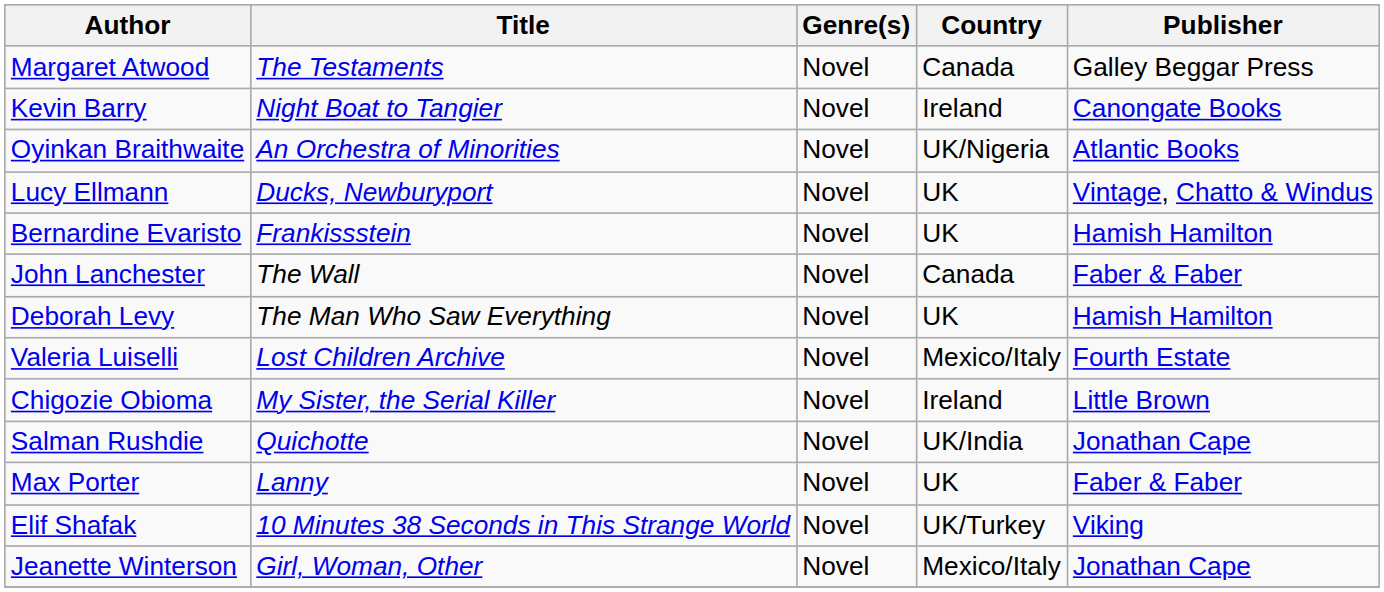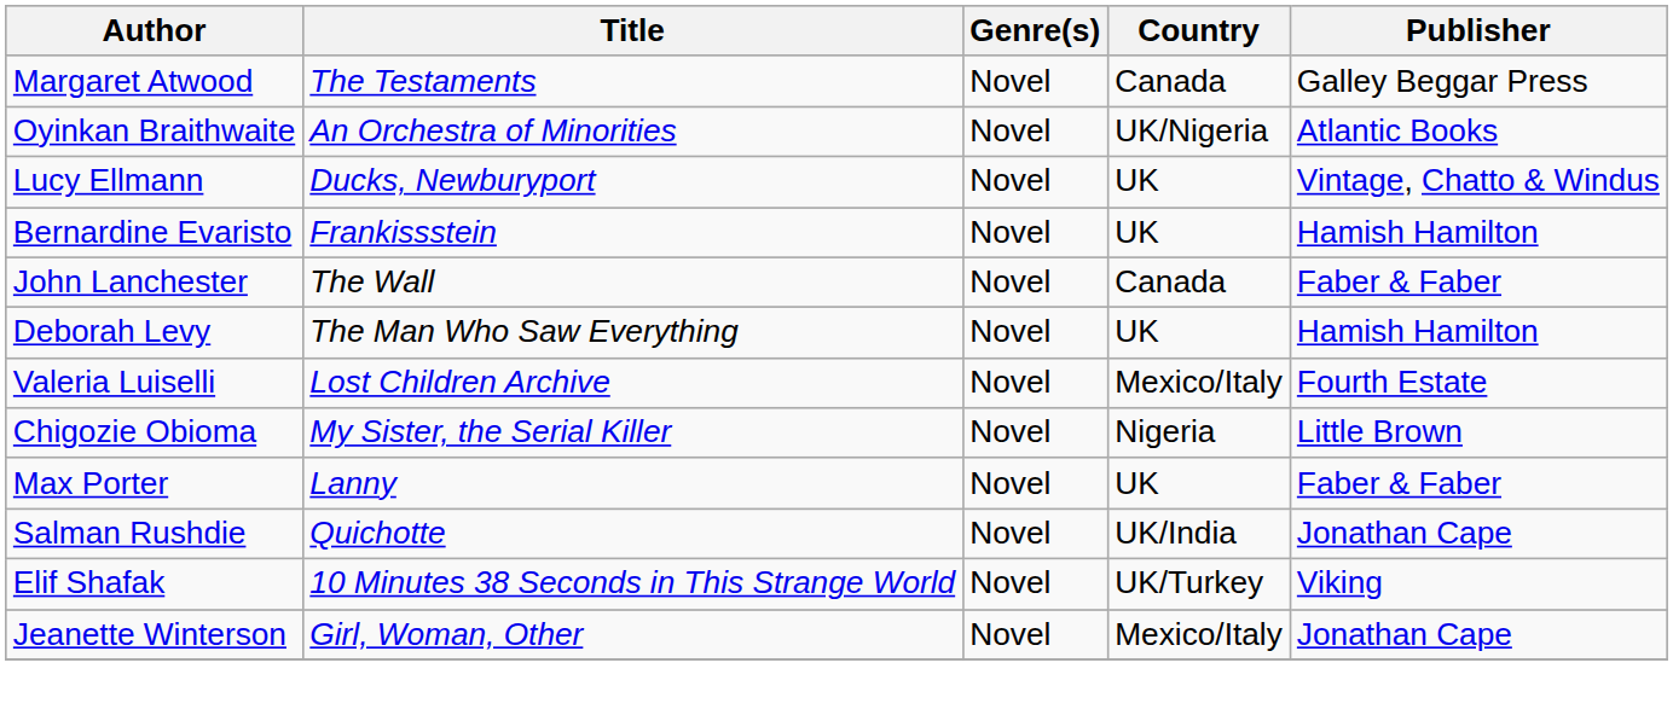 <table class="wikitable">
 <tr>
 <th>Author</th>
 <th>Title</th>
 <th>Genre(s)</th>
 <th>Country</th>
 <th>Publisher</th>
 </tr>
 <tr>
 <td><a href='#'>Margaret Atwood</a></td>
 <td><em><a href='#'>The Testaments</a></em></td>
 <td>Novel</td>
 <td>Canada</td>
 <td>Galley Beggar Press</td>
-</tr>
-<tr>
-<td><a href='#'>Kevin Barry</a></td>
-<td><em><a href='#'>Night Boat to Tangier</a></em></td>
-<td>Novel</td>
-<td>Ireland</td>
-<td><a href='#'>Canongate Books</a></td>
 </tr>
 <tr>
 <td><a href='#'>Oyinkan Braithwaite</a></td>
 <td><em><a href='#'>An Orchestra of Minorities</a></em></td>
 <td>Novel</td>
 <td>UK/Nigeria</td>
 <td><a href='#'>Atlantic Books</a></td>
 </tr>
 <tr>
 <td><a href='#'>Lucy Ellmann</a></td>
 <td><em><a href='#'>Ducks, Newburyport</a></em></td>
 <td>Novel</td>
 <td>UK</td>
 <td><a href='#'>Vintage</a>, <a href='#'>Chatto & Windus</a></td>
 </tr>
 <tr>
 <td><a href='#'>Bernardine Evaristo</a></td>
 <td><em><a href='#'>Frankissstein</a></em></td>
 <td>Novel</td>
 <td>UK</td>
 <td><a href='#'>Hamish Hamilton</a></td>
 </tr>
 <tr>
 <td><a href='#'>John Lanchester</a></td>
 <td><em>The Wall</em></td>
 <td>Novel</td>
 <td>Canada</td>
 <td><a href='#'>Faber & Faber</a></td>
 </tr>
 <tr>
 <td><a href='#'>Deborah Levy</a></td>
 <td><em>The Man Who Saw Everything</em></td>
 <td>Novel</td>
 <td>UK</td>
 <td><a href='#'>Hamish Hamilton</a></td>
 </tr>
 <tr>
 <td><a href='#'>Valeria Luiselli</a></td>
 <td><em><a href='#'>Lost Children Archive</a></em></td>
 <td>Novel</td>
 <td>Mexico/Italy</td>
 <td><a href='#'>Fourth Estate</a></td>
 </tr>
 <tr>
 <td><a href='#'>Chigozie Obioma</a></td>
 <td><em><a href='#'>My Sister, the Serial Killer</a></em></td>
 <td>Novel</td>
-<td>Ireland</td>
+<td>Nigeria</td>
 <td><a href='#'>Little Brown</a></td>
+</tr>
+<tr>
+<td><a href='#'>Max Porter</a></td>
+<td><a href='#'><em>Lanny</em></a></td>
+<td>Novel</td>
+<td>UK</td>
+<td><a href='#'>Faber & Faber</a></td>
 </tr>
 <tr>
 <td><a href='#'>Salman Rushdie</a></td>
 <td><em><a href='#'>Quichotte</a></em></td>
 <td>Novel</td>
 <td>UK/India</td>
 <td><a href='#'>Jonathan Cape</a></td>
-</tr>
-<tr>
-<td><a href='#'>Max Porter</a></td>
-<td><a href='#'><em>Lanny</em></a></td>
-<td>Novel</td>
-<td>UK</td>
-<td><a href='#'>Faber & Faber</a></td>
 </tr>
 <tr>
 <td><a href='#'>Elif Shafak</a></td>
 <td><em><a href='#'>10 Minutes 38 Seconds in This Strange World</a></em></td>
 <td>Novel</td>
 <td>UK/Turkey</td>
 <td><a href='#'>Viking</a></td>
 </tr>
 <tr>
 <td><a href='#'>Jeanette Winterson</a></td>
 <td><em><a href='#'>Girl, Woman, Other</a></em></td>
 <td>Novel</td>
 <td>Mexico/Italy</td>
 <td><a href='#'>Jonathan Cape</a></td>
 </tr>
 <tr>
 </tr>
 </table>
